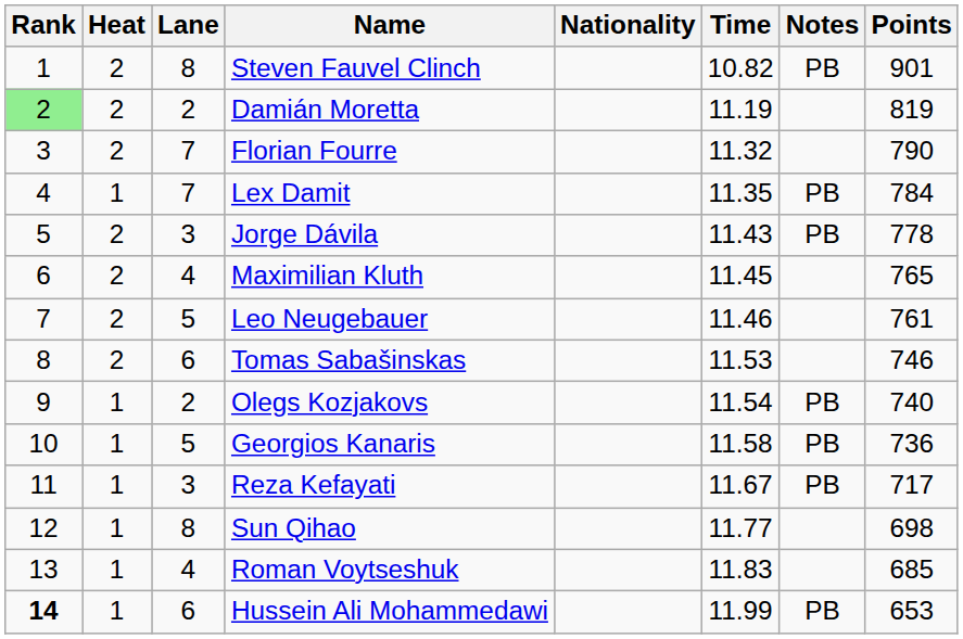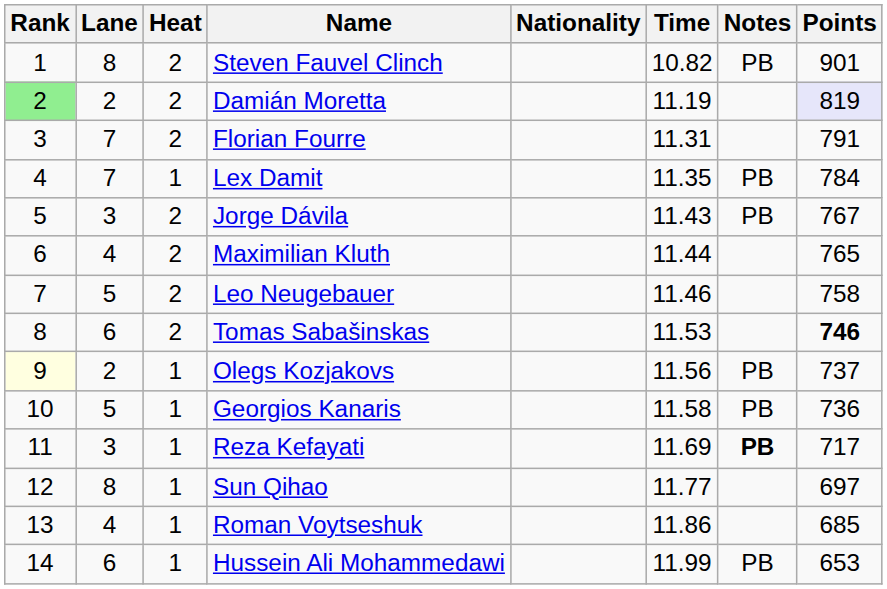 <table class="wikitable sortable" style="text-align:center">
 <tr>
 <th>Rank</th>
+<th>Lane</th>
 <th>Heat</th>
-<th>Lane</th>
 <th>Name</th>
 <th>Nationality</th>
 <th>Time</th>
 <th>Notes</th>
 <th>Points</th>
 </tr>
 <tr>
 <td>1</td>
+<td>8</td>
 <td>2</td>
-<td>8</td>
 <td align=left><a href='#'>Steven Fauvel Clinch</a></td>
 <td align=left></td>
 <td>10.82</td>
 <td>PB</td>
 <td>901</td>
 </tr>
 <tr>
 <td style="background: lightgreen;">2</td>
 <td>2</td>
 <td>2</td>
 <td align=left><a href='#'>Damián Moretta</a></td>
 <td align=left></td>
 <td>11.19</td>
 <td></td>
-<td>819</td>
+<td style="background: lavender;">819</td>
 </tr>
 <tr>
 <td>3</td>
+<td>7</td>
 <td>2</td>
-<td>7</td>
 <td align=left><a href='#'>Florian Fourre</a></td>
 <td align=left></td>
-<td>11.32</td>
+<td>11.31</td>
 <td></td>
-<td>790</td>
+<td>791</td>
 </tr>
 <tr>
 <td>4</td>
+<td>7</td>
 <td>1</td>
-<td>7</td>
 <td align=left><a href='#'>Lex Damit</a></td>
 <td align=left></td>
 <td>11.35</td>
 <td>PB</td>
 <td>784</td>
 </tr>
 <tr>
 <td>5</td>
+<td>3</td>
 <td>2</td>
-<td>3</td>
 <td align=left><a href='#'>Jorge Dávila</a></td>
 <td align=left></td>
 <td>11.43</td>
 <td>PB</td>
-<td>778</td>
+<td>767</td>
 </tr>
 <tr>
 <td>6</td>
+<td>4</td>
 <td>2</td>
-<td>4</td>
 <td align=left><a href='#'>Maximilian Kluth</a></td>
 <td align=left></td>
-<td>11.45</td>
+<td>11.44</td>
 <td></td>
 <td>765</td>
 </tr>
 <tr>
 <td>7</td>
+<td>5</td>
 <td>2</td>
-<td>5</td>
 <td align=left><a href='#'>Leo Neugebauer</a></td>
 <td align=left></td>
 <td>11.46</td>
 <td></td>
-<td>761</td>
+<td>758</td>
 </tr>
 <tr>
 <td>8</td>
+<td>6</td>
 <td>2</td>
-<td>6</td>
 <td align=left><a href='#'>Tomas Sabašinskas</a></td>
 <td align=left></td>
 <td>11.53</td>
 <td></td>
-<td>746</td>
+<td><strong>746</strong></td>
 </tr>
 <tr>
-<td>9</td>
+<td style="background: lightyellow;">9</td>
+<td>2</td>
 <td>1</td>
-<td>2</td>
 <td align=left><a href='#'>Olegs Kozjakovs</a></td>
 <td align=left></td>
-<td>11.54</td>
+<td>11.56</td>
 <td>PB</td>
-<td>740</td>
+<td>737</td>
 </tr>
 <tr>
 <td>10</td>
+<td>5</td>
 <td>1</td>
-<td>5</td>
 <td align=left><a href='#'>Georgios Kanaris</a></td>
 <td align=left></td>
 <td>11.58</td>
 <td>PB</td>
 <td>736</td>
 </tr>
 <tr>
 <td>11</td>
+<td>3</td>
 <td>1</td>
-<td>3</td>
 <td align=left><a href='#'>Reza Kefayati</a></td>
 <td align=left></td>
-<td>11.67</td>
-<td>PB</td>
+<td>11.69</td>
+<td><strong>PB</strong></td>
 <td>717</td>
 </tr>
 <tr>
 <td>12</td>
+<td>8</td>
 <td>1</td>
-<td>8</td>
 <td align=left><a href='#'>Sun Qihao</a></td>
 <td align=left></td>
 <td>11.77</td>
 <td></td>
-<td>698</td>
+<td>697</td>
 </tr>
 <tr>
 <td>13</td>
+<td>4</td>
 <td>1</td>
-<td>4</td>
 <td align=left><a href='#'>Roman Voytseshuk</a></td>
 <td align=left></td>
-<td>11.83</td>
+<td>11.86</td>
 <td></td>
 <td>685</td>
 </tr>
 <tr>
-<td><strong>14</strong></td>
+<td>14</td>
+<td>6</td>
 <td>1</td>
-<td>6</td>
 <td align=left><a href='#'>Hussein Ali Mohammedawi</a></td>
 <td align=left></td>
 <td>11.99</td>
 <td>PB</td>
 <td>653</td>
 </tr>
 </table>
